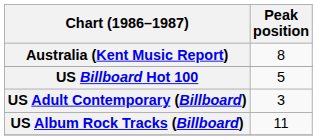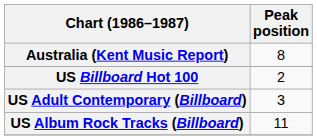 <table class="wikitable sortable plainrowheaders" style="text-align:center">
 <tr>
 <th scope="col">Chart (1986–1987)</th>
 <th scope="col">Peak<br>position</th>
 </tr>
 <tr>
 <th scope="row">Australia (<a href='#'>Kent Music Report</a>)</th>
 <td>8</td>
 </tr>
 <tr>
 </tr>
 <tr>
 </tr>
 <tr>
 </tr>
 <tr>
 </tr>
 <tr>
 </tr>
 <tr>
 </tr>
 <tr>
 </tr>
 <tr>
 </tr>
 <tr>
 </tr>
 <tr>
 <th scope="row">US <a href='#'><em>Billboard</em> Hot 100</a></th>
-<td>5</td>
+<td>2</td>
 </tr>
 <tr>
 <th scope="row">US <a href='#'>Adult Contemporary</a> (<em><a href='#'>Billboard</a></em>)</th>
 <td>3</td>
 </tr>
 <tr>
 <th scope="row">US <a href='#'>Album Rock Tracks</a> (<em><a href='#'>Billboard</a></em>)</th>
 <td>11</td>
 </tr>
 <tr>
 </tr>
 </table>
